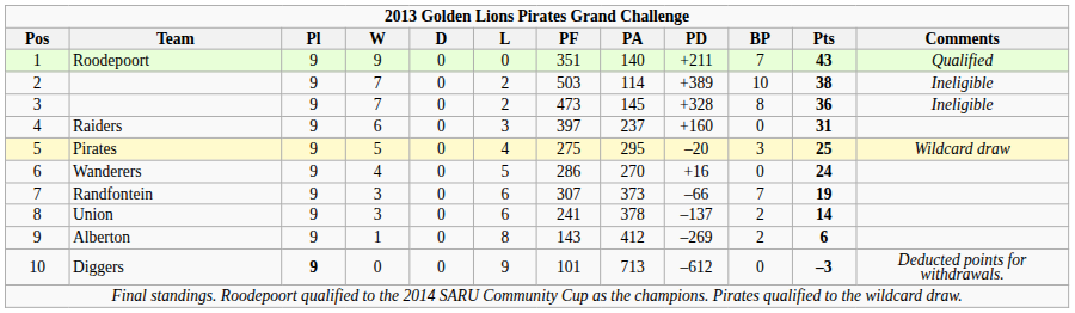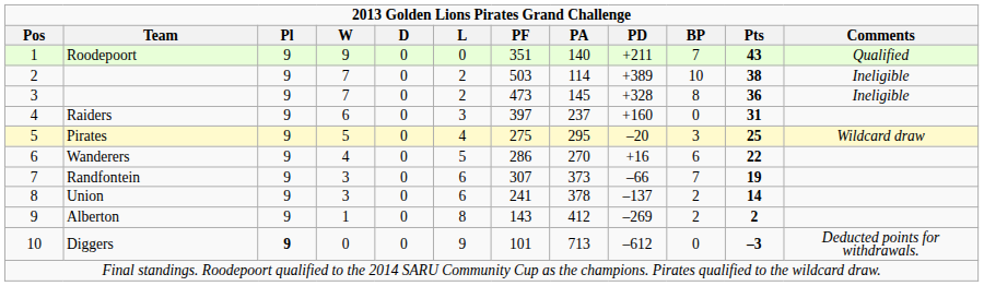 <table class="wikitable"  style="text-align:center; line-height:90%; font-size:90%; width:75%;">
 <tr>
 <td colspan=12><strong>2013 Golden Lions Pirates Grand Challenge</strong></td>
 </tr>
 <tr>
 <th style="width:6%;">Pos</th>
 <th style="width:20%;">Team</th>
 <th style="width:6%;">Pl</th>
 <th style="width:6%;">W</th>
 <th style="width:6%;">D</th>
 <th style="width:6%;">L</th>
 <th style="width:6%;">PF</th>
 <th style="width:6%;">PA</th>
 <th style="width:6%;">PD</th>
 <th style="width:6%;">BP</th>
 <th style="width:6%;">Pts</th>
 <th style="width:20%;">Comments<br></th>
 </tr>
 <tr bgcolor="#E8FFD8">
 <td>1</td>
 <td style="text-align:left;">Roodepoort</td>
 <td>9</td>
 <td>9</td>
 <td>0</td>
 <td>0</td>
 <td>351</td>
 <td>140</td>
 <td>+211</td>
 <td>7</td>
 <td><strong>43</strong></td>
 <td><em>Qualified</em></td>
 </tr>
 <tr>
 <td>2</td>
 <td style="text-align:left;"></td>
 <td>9</td>
 <td>7</td>
 <td>0</td>
 <td>2</td>
 <td>503</td>
 <td>114</td>
 <td>+389</td>
 <td>10</td>
 <td><strong>38</strong></td>
 <td><em>Ineligible</em></td>
 </tr>
 <tr>
 <td>3</td>
 <td style="text-align:left;"></td>
 <td>9</td>
 <td>7</td>
 <td>0</td>
 <td>2</td>
 <td>473</td>
 <td>145</td>
 <td>+328</td>
 <td>8</td>
 <td><strong>36</strong></td>
 <td><em>Ineligible</em></td>
 </tr>
 <tr>
 <td>4</td>
 <td style="text-align:left;">Raiders</td>
 <td>9</td>
 <td>6</td>
 <td>0</td>
 <td>3</td>
 <td>397</td>
 <td>237</td>
 <td>+160</td>
 <td>0</td>
 <td><strong>31</strong></td>
 <td></td>
 </tr>
 <tr bgcolor="#FFFACD">
 <td>5</td>
 <td style="text-align:left;">Pirates</td>
 <td>9</td>
 <td>5</td>
 <td>0</td>
 <td>4</td>
 <td>275</td>
 <td>295</td>
 <td>–20</td>
 <td>3</td>
 <td><strong>25</strong></td>
 <td><em>Wildcard draw</em></td>
 </tr>
 <tr>
 <td>6</td>
 <td style="text-align:left;">Wanderers</td>
 <td>9</td>
 <td>4</td>
 <td>0</td>
 <td>5</td>
 <td>286</td>
 <td>270</td>
 <td>+16</td>
-<td>0</td>
-<td><strong>24</strong></td>
+<td>6</td>
+<td><strong>22</strong></td>
 <td></td>
 </tr>
 <tr>
 <td>7</td>
 <td style="text-align:left;">Randfontein</td>
 <td>9</td>
 <td>3</td>
 <td>0</td>
 <td>6</td>
 <td>307</td>
 <td>373</td>
 <td>–66</td>
 <td>7</td>
 <td><strong>19</strong></td>
 <td></td>
 </tr>
 <tr>
 <td>8</td>
 <td style="text-align:left;">Union</td>
 <td>9</td>
 <td>3</td>
 <td>0</td>
 <td>6</td>
 <td>241</td>
 <td>378</td>
 <td>–137</td>
 <td>2</td>
 <td><strong>14</strong></td>
 <td></td>
 </tr>
 <tr>
 <td>9</td>
 <td style="text-align:left;">Alberton</td>
 <td>9</td>
 <td>1</td>
 <td>0</td>
 <td>8</td>
 <td>143</td>
 <td>412</td>
 <td>–269</td>
 <td>2</td>
-<td><strong>6</strong></td>
+<td><strong>2</strong></td>
 <td></td>
 </tr>
 <tr>
 <td>10</td>
 <td style="text-align:left;">Diggers</td>
 <td><strong>9</strong></td>
 <td>0</td>
 <td>0</td>
 <td>9</td>
 <td>101</td>
 <td>713</td>
 <td>–612</td>
 <td>0</td>
 <td><strong>–3</strong></td>
 <td><em>Deducted points for withdrawals.</em></td>
 </tr>
 <tr>
 <td colspan=12><em>Final standings. Roodepoort qualified to the 2014 SARU Community Cup as the champions. Pirates qualified to the wildcard draw.</em></td>
 </tr>
 </table>
